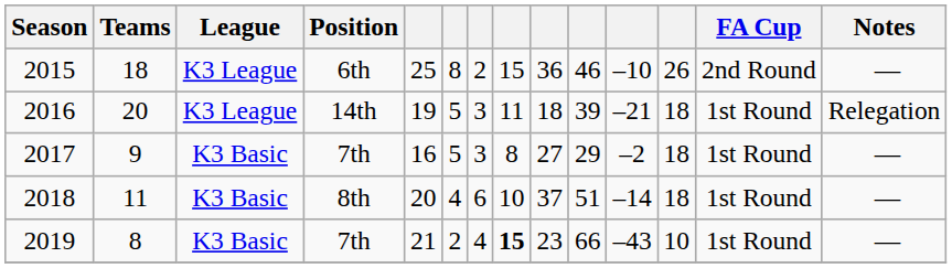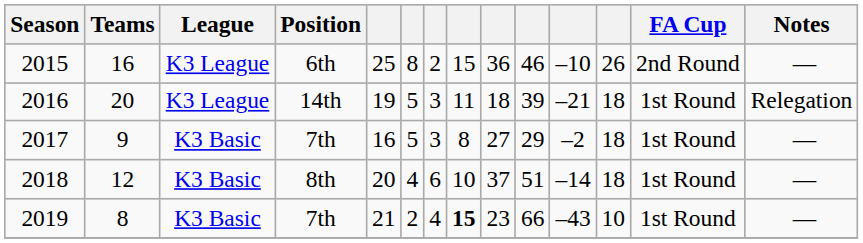 <table class="wikitable" style="text-align: center; font-size:90%;">
 <tr>
 <th>Season</th>
 <th>Teams</th>
 <th>League</th>
 <th>Position</th>
 <th></th>
 <th></th>
 <th></th>
 <th></th>
 <th></th>
 <th></th>
 <th></th>
 <th></th>
 <th><a href='#'>FA Cup</a></th>
 <th>Notes</th>
 </tr>
 <tr>
 <td>2015</td>
-<td>18</td>
+<td>16</td>
 <td><a href='#'>K3 League</a></td>
 <td>6th</td>
 <td>25</td>
 <td>8</td>
 <td>2</td>
 <td>15</td>
 <td>36</td>
 <td>46</td>
 <td>–10</td>
 <td>26</td>
 <td>2nd Round</td>
 <td> —</td>
 </tr>
 <tr>
 <td>2016</td>
 <td>20</td>
 <td><a href='#'>K3 League</a></td>
 <td>14th</td>
 <td>19</td>
 <td>5</td>
 <td>3</td>
 <td>11</td>
 <td>18</td>
 <td>39</td>
 <td>–21</td>
 <td>18</td>
 <td>1st Round</td>
 <td>Relegation</td>
 </tr>
 <tr>
 <td>2017</td>
 <td>9</td>
 <td><a href='#'>K3 Basic</a></td>
 <td>7th</td>
 <td>16</td>
 <td>5</td>
 <td>3</td>
 <td>8</td>
 <td>27</td>
 <td>29</td>
 <td>–2</td>
 <td>18</td>
 <td>1st Round</td>
 <td> —</td>
 </tr>
 <tr>
 <td>2018</td>
-<td>11</td>
+<td>12</td>
 <td><a href='#'>K3 Basic</a></td>
 <td>8th</td>
 <td>20</td>
 <td>4</td>
 <td>6</td>
 <td>10</td>
 <td>37</td>
 <td>51</td>
 <td>–14</td>
 <td>18</td>
 <td>1st Round</td>
 <td> —</td>
 </tr>
 <tr>
 <td>2019</td>
 <td>8</td>
 <td><a href='#'>K3 Basic</a></td>
 <td>7th</td>
 <td>21</td>
 <td>2</td>
 <td>4</td>
 <td><strong>15</strong></td>
 <td>23</td>
 <td>66</td>
 <td>–43</td>
 <td>10</td>
 <td>1st Round</td>
 <td> —</td>
 </tr>
 <tr>
 </tr>
 </table>
